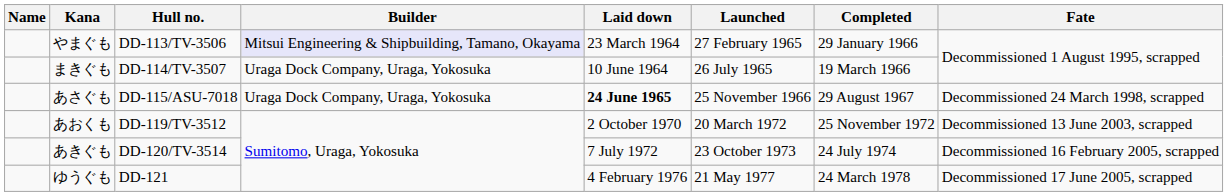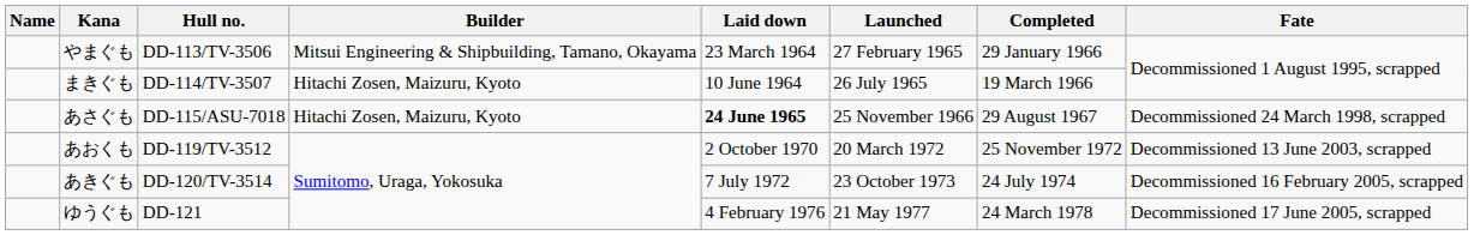 <table class="wikitable" style="font-size:90%;">
 <tr>
 <th>Name</th>
 <th>Kana</th>
 <th>Hull no.</th>
 <th>Builder</th>
 <th>Laid down</th>
 <th>Launched</th>
 <th>Completed</th>
 <th>Fate</th>
 </tr>
 <tr>
 <td></td>
 <td>やまぐも</td>
 <td>DD-113/TV-3506</td>
-<td style="background: lavender;">Mitsui Engineering & Shipbuilding, Tamano, Okayama</td>
+<td>Mitsui Engineering & Shipbuilding, Tamano, Okayama</td>
 <td>23 March 1964</td>
 <td>27 February 1965</td>
 <td>29 January 1966</td>
 <td rowspan="2">Decommissioned 1 August 1995, scrapped</td>
 </tr>
 <tr>
 <td></td>
 <td>まきぐも</td>
 <td>DD-114/TV-3507</td>
-<td>Uraga Dock Company, Uraga, Yokosuka</td>
+<td>Hitachi Zosen, Maizuru, Kyoto</td>
 <td>10 June 1964</td>
 <td>26 July 1965</td>
 <td>19 March 1966</td>
 </tr>
 <tr>
 <td></td>
 <td>あさぐも</td>
 <td>DD-115/ASU-7018</td>
-<td>Uraga Dock Company, Uraga, Yokosuka</td>
+<td>Hitachi Zosen, Maizuru, Kyoto</td>
 <td><strong>24 June 1965</strong></td>
 <td>25 November 1966</td>
 <td>29 August 1967</td>
 <td>Decommissioned 24 March 1998, scrapped</td>
 </tr>
 <tr>
 <td></td>
 <td>あおくも</td>
 <td>DD-119/TV-3512</td>
 <td rowspan="3"><a href='#'>Sumitomo</a>, Uraga, Yokosuka</td>
 <td>2 October 1970</td>
 <td>20 March 1972</td>
 <td>25 November 1972</td>
 <td>Decommissioned 13 June 2003, scrapped</td>
 </tr>
 <tr>
 <td></td>
 <td>あきぐも</td>
 <td>DD-120/TV-3514</td>
 <td>7 July 1972</td>
 <td>23 October 1973</td>
 <td>24 July 1974</td>
 <td>Decommissioned 16 February 2005, scrapped</td>
 </tr>
 <tr>
 <td></td>
 <td>ゆうぐも</td>
 <td>DD-121</td>
 <td>4 February 1976</td>
 <td>21 May 1977</td>
 <td>24 March 1978</td>
 <td>Decommissioned 17 June 2005, scrapped</td>
 </tr>
 </table>
